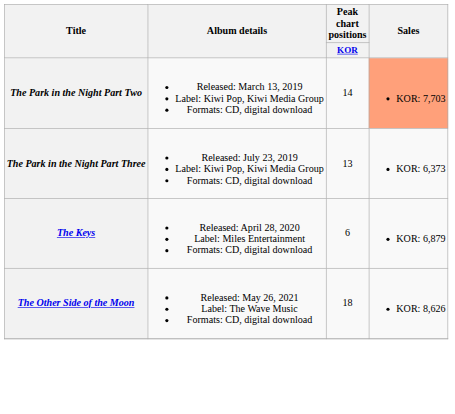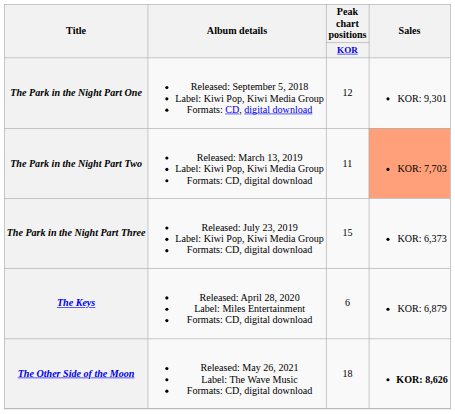 <table class="wikitable plainrowheaders" style="text-align:center;" border="1">
 <tr>
 <th scope="col" rowspan="2">Title</th>
 <th scope="col" rowspan="2">Album details</th>
 <th scope="col">Peak chart positions</th>
 <th scope="col" rowspan="2">Sales</th>
 </tr>
 <tr>
 <th scope="col" style="width:3em;font-size:90%;"><a href='#'>KOR</a><br></th>
 </tr>
 <tr>
+<th scope="row"><em>The Park in the Night Part One</em></th>
+<td><br><ul><li>Released: September 5, 2018</li><li>Label: Kiwi Pop, Kiwi Media Group</li><li>Formats: <a href='#'>CD</a>, <a href='#'>digital download</a></li></ul></td>
+<td>12</td>
+<td><br><ul><li>KOR: 9,301</li></ul></td>
+</tr>
+<tr>
 <th scope="row"><em>The Park in the Night Part Two</em></th>
 <td><br><ul><li>Released: March 13, 2019</li><li>Label: Kiwi Pop, Kiwi Media Group</li><li>Formats: CD, digital download</li></ul></td>
-<td>14</td>
+<td>11</td>
 <td style="background: lightsalmon;"><br><ul><li>KOR: 7,703</li></ul></td>
 </tr>
 <tr>
 <th scope="row"><em>The Park in the Night Part Three</em></th>
 <td><br><ul><li>Released: July 23, 2019</li><li>Label: Kiwi Pop, Kiwi Media Group</li><li>Formats: CD, digital download</li></ul></td>
-<td>13</td>
+<td>15</td>
 <td><br><ul><li>KOR: 6,373</li></ul></td>
 </tr>
 <tr>
 <th scope="row"><em><a href='#'>The Keys</a></em></th>
 <td><br><ul><li>Released: April 28, 2020</li><li>Label: Miles Entertainment</li><li>Formats: CD, digital download</li></ul></td>
 <td>6</td>
 <td><br><ul><li>KOR: 6,879</li></ul></td>
 </tr>
 <tr>
 <th scope="row"><em><a href='#'>The Other Side of the Moon</a></em></th>
 <td><br><ul><li>Released: May 26, 2021</li><li>Label: The Wave Music</li><li>Formats: CD, digital download</li></ul></td>
 <td>18</td>
-<td><br><ul><li>KOR: 8,626</li></ul></td>
+<td><strong><br><ul><li>KOR: 8,626</li></ul></strong></td>
 </tr>
 <tr>
 </tr>
 </table>
